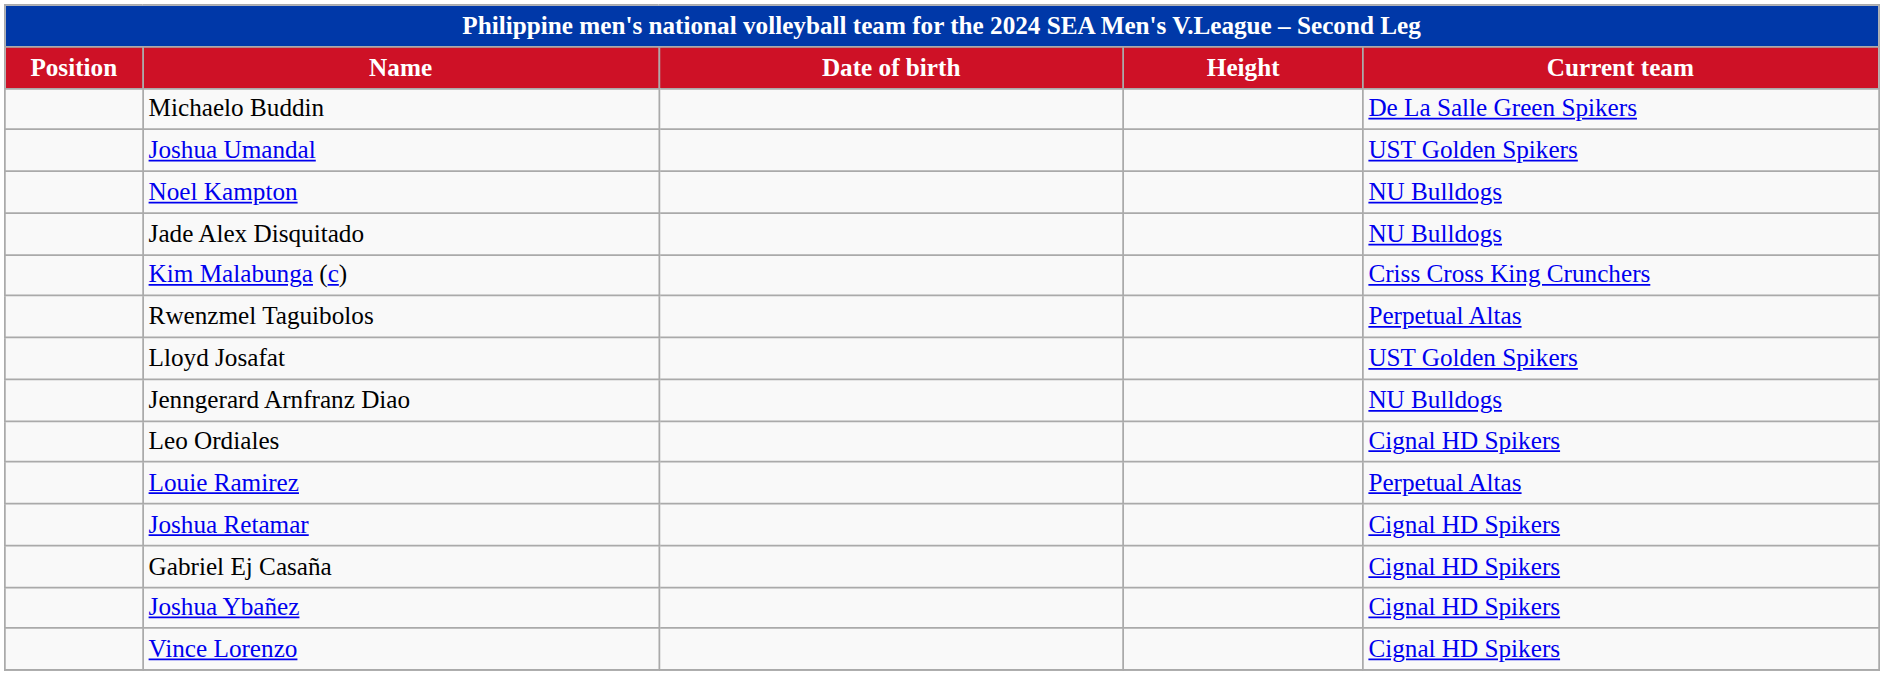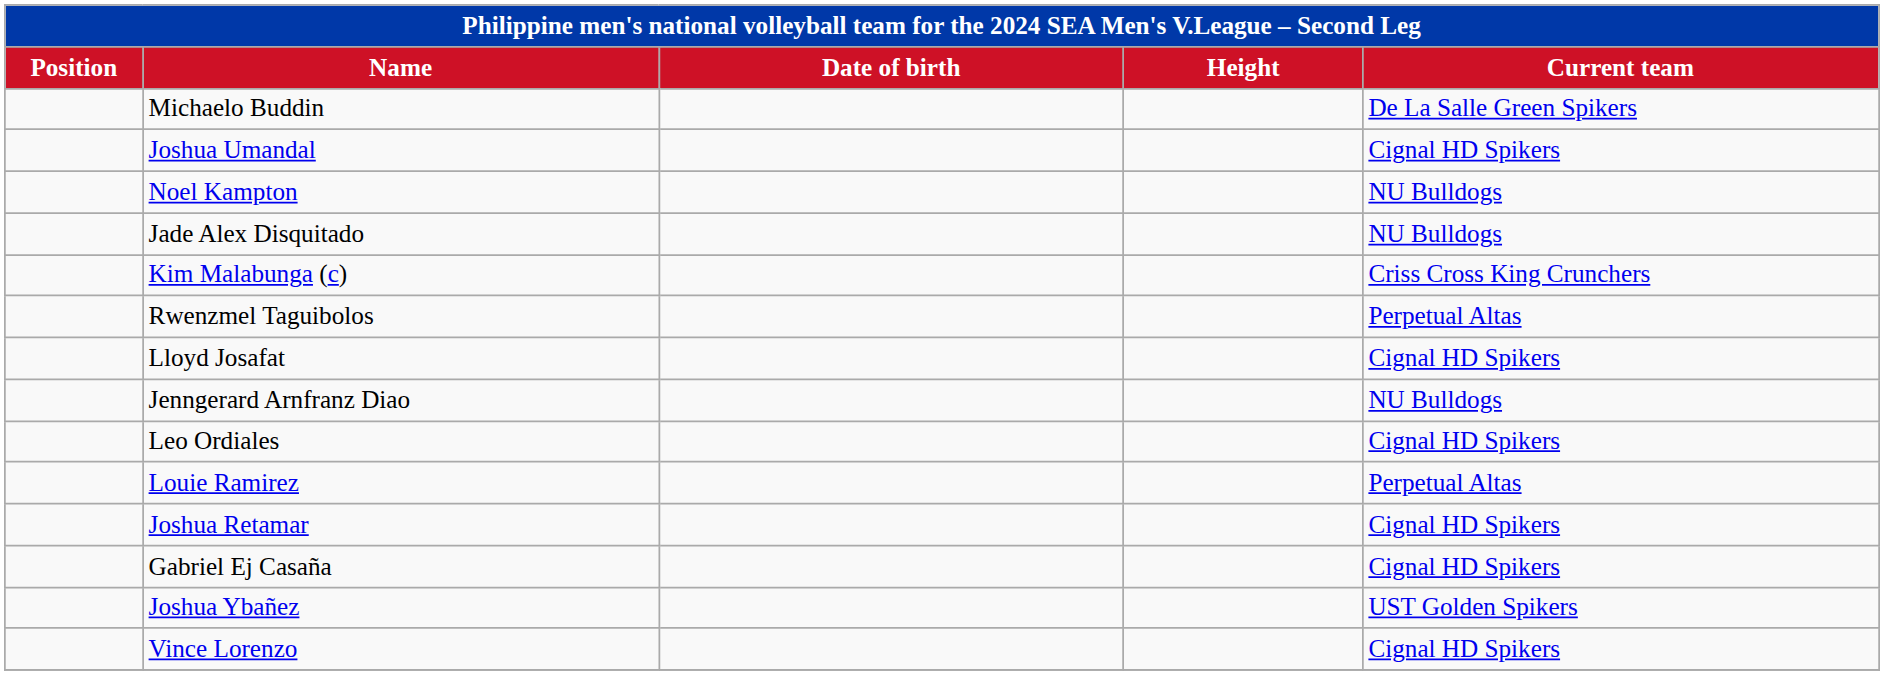 <table class="wikitable" style="font-size:90%; text-align:center">
 <tr>
 <th colspan="6" style="background:#0038A8; color: #FFFFFF"><strong>Philippine men's national volleyball team for the 2024 SEA Men's V.League – Second Leg</strong></th>
 </tr>
 <tr>
 <th style="width:5em; background:#CE1126; color: #FFFFFF;">Position</th>
 <th style="width:20em; background:#CE1126; color: #FFFFFF;">Name</th>
 <th style="width:18em; background:#CE1126; color: #FFFFFF;">Date of birth</th>
 <th style="width:9em; background:#CE1126; color: #FFFFFF;">Height</th>
 <th style="width:20em; background:#CE1126; color: #FFFFFF;">Current team</th>
 </tr>
 <tr>
 <td></td>
 <td align=left>Michaelo Buddin</td>
 <td align=right></td>
 <td></td>
 <td align=left> <a href='#'>De La Salle Green Spikers</a></td>
 </tr>
 <tr>
 <td></td>
 <td align=left><a href='#'>Joshua Umandal</a></td>
 <td align=right></td>
 <td></td>
-<td align=left> <a href='#'>UST Golden Spikers</a></td>
+<td align=left> <a href='#'>Cignal HD Spikers</a></td>
 </tr>
 <tr>
 <td></td>
 <td align=left><a href='#'>Noel Kampton</a></td>
 <td align=right></td>
 <td></td>
 <td align=left> <a href='#'>NU Bulldogs</a></td>
 </tr>
 <tr>
 <td></td>
 <td align=left>Jade Alex Disquitado</td>
 <td align=right></td>
 <td></td>
 <td align=left> <a href='#'>NU Bulldogs</a></td>
 </tr>
 <tr>
 <td></td>
 <td align=left><a href='#'>Kim Malabunga</a> (<a href='#'>c</a>)</td>
 <td align=right></td>
 <td></td>
 <td align=left> <a href='#'>Criss Cross King Crunchers</a></td>
 </tr>
 <tr>
 <td></td>
 <td align=left>Rwenzmel Taguibolos</td>
 <td align=right></td>
 <td></td>
 <td align=left> <a href='#'>Perpetual Altas</a></td>
 </tr>
 <tr>
 <td></td>
 <td align=left>Lloyd Josafat</td>
 <td align=right></td>
 <td></td>
-<td align=left> <a href='#'>UST Golden Spikers</a></td>
+<td align=left> <a href='#'>Cignal HD Spikers</a></td>
 </tr>
 <tr>
 <td></td>
 <td align=left>Jenngerard Arnfranz Diao</td>
 <td align=right></td>
 <td></td>
 <td align=left> <a href='#'>NU Bulldogs</a></td>
 </tr>
 <tr>
 <td></td>
 <td align=left>Leo Ordiales</td>
 <td align=right></td>
 <td></td>
 <td align=left> <a href='#'>Cignal HD Spikers</a></td>
 </tr>
 <tr>
 <td></td>
 <td align=left><a href='#'>Louie Ramirez</a></td>
 <td align=right></td>
 <td></td>
 <td align=left> <a href='#'>Perpetual Altas</a></td>
 </tr>
 <tr>
 <td></td>
 <td align=left><a href='#'>Joshua Retamar</a></td>
 <td align=right></td>
 <td></td>
 <td align=left> <a href='#'>Cignal HD Spikers</a></td>
 </tr>
 <tr>
 <td></td>
 <td align=left>Gabriel Ej Casaña</td>
 <td align=right></td>
 <td></td>
 <td align=left> <a href='#'>Cignal HD Spikers</a></td>
 </tr>
 <tr>
 <td></td>
 <td align=left><a href='#'>Joshua Ybañez</a></td>
 <td align=right></td>
 <td></td>
-<td align=left> <a href='#'>Cignal HD Spikers</a></td>
+<td align=left> <a href='#'>UST Golden Spikers</a></td>
 </tr>
 <tr>
 <td></td>
 <td align=left><a href='#'>Vince Lorenzo</a></td>
 <td align=right></td>
 <td></td>
 <td align=left> <a href='#'>Cignal HD Spikers</a></td>
 </tr>
 <tr>
 </tr>
 </table>
